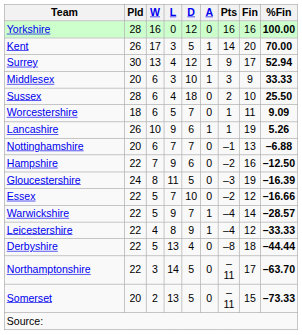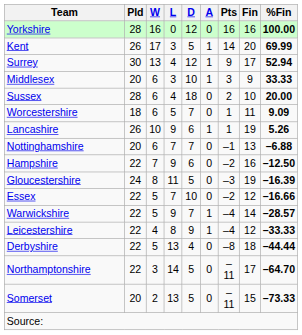 <table class="wikitable" style="text-align:center;">
 <tr>
 <th width=175>Team</th>
 <th width=20 abbr="Played">Pld</th>
 <th width=20 abbr="Won"><a href='#'>W</a></th>
 <th width=20 abbr="Lost"><a href='#'>L</a></th>
 <th width=20 abbr="Drawn"><a href='#'>D</a></th>
 <th width=20 abbr="Abandoned"><a href='#'>A</a></th>
 <th width=20 abbr="Points">Pts</th>
 <th width=20 abbr="Finished matches">Fin</th>
 <th width=40 abbr="Percentage of finished matches">%Fin</th>
 </tr>
 <tr style="background:#ccffcc;">
 <td style="text-align:left;"><a href='#'>Yorkshire</a></td>
 <td>28</td>
 <td>16</td>
 <td>0</td>
 <td>12</td>
 <td>0</td>
 <td>16</td>
 <td>16</td>
 <td><strong>100.00</strong></td>
 </tr>
 <tr>
 <td style="text-align:left;"><a href='#'>Kent</a></td>
 <td>26</td>
 <td>17</td>
 <td>3</td>
 <td>5</td>
 <td>1</td>
 <td>14</td>
 <td>20</td>
-<td><strong>70.00</strong></td>
+<td><strong>69.99</strong></td>
 </tr>
 <tr>
 <td style="text-align:left;"><a href='#'>Surrey</a></td>
 <td>30</td>
 <td>13</td>
 <td>4</td>
 <td>12</td>
 <td>1</td>
 <td>9</td>
 <td>17</td>
 <td><strong>52.94</strong></td>
 </tr>
 <tr>
 <td style="text-align:left;"><a href='#'>Middlesex</a></td>
 <td>20</td>
 <td>6</td>
 <td>3</td>
 <td>10</td>
 <td>1</td>
 <td>3</td>
 <td>9</td>
 <td><strong>33.33</strong></td>
 </tr>
 <tr>
 <td style="text-align:left;"><a href='#'>Sussex</a></td>
 <td>28</td>
 <td>6</td>
 <td>4</td>
 <td>18</td>
 <td>0</td>
 <td>2</td>
 <td>10</td>
-<td><strong>25.50</strong></td>
+<td><strong>20.00</strong></td>
 </tr>
 <tr>
 <td style="text-align:left;"><a href='#'>Worcestershire</a></td>
 <td>18</td>
 <td>6</td>
 <td>5</td>
 <td>7</td>
 <td>0</td>
 <td>1</td>
 <td>11</td>
 <td><strong>9.09</strong></td>
 </tr>
 <tr>
 <td style="text-align:left;"><a href='#'>Lancashire</a></td>
 <td>26</td>
 <td>10</td>
 <td>9</td>
 <td>6</td>
 <td>1</td>
 <td>1</td>
 <td>19</td>
 <td><strong>5.26</strong></td>
 </tr>
 <tr>
 <td style="text-align:left;"><a href='#'>Nottinghamshire</a></td>
 <td>20</td>
 <td>6</td>
 <td>7</td>
 <td>7</td>
 <td>0</td>
 <td>–1</td>
 <td>13</td>
 <td><strong>–6.88</strong></td>
 </tr>
 <tr>
 <td style="text-align:left;"><a href='#'>Hampshire</a></td>
 <td>22</td>
 <td>7</td>
 <td>9</td>
 <td>6</td>
 <td>0</td>
 <td>–2</td>
 <td>16</td>
 <td><strong>–12.50</strong></td>
 </tr>
 <tr>
 <td style="text-align:left;"><a href='#'>Gloucestershire</a></td>
 <td>24</td>
 <td>8</td>
 <td>11</td>
 <td>5</td>
 <td>0</td>
 <td>–3</td>
 <td>19</td>
 <td><strong>–16.39</strong></td>
 </tr>
 <tr>
 <td style="text-align:left;"><a href='#'>Essex</a></td>
 <td>22</td>
 <td>5</td>
 <td>7</td>
 <td>10</td>
 <td>0</td>
 <td>–2</td>
 <td>12</td>
 <td><strong>–16.66</strong></td>
 </tr>
 <tr>
 <td style="text-align:left;"><a href='#'>Warwickshire</a></td>
 <td>22</td>
 <td>5</td>
 <td>9</td>
 <td>7</td>
 <td>1</td>
 <td>–4</td>
 <td>14</td>
 <td><strong>–28.57</strong></td>
 </tr>
 <tr>
 <td style="text-align:left;"><a href='#'>Leicestershire</a></td>
 <td>22</td>
 <td>4</td>
 <td>8</td>
 <td>9</td>
 <td>1</td>
 <td>–4</td>
 <td>12</td>
 <td><strong>–33.33</strong></td>
 </tr>
 <tr>
 <td style="text-align:left;"><a href='#'>Derbyshire</a></td>
 <td>22</td>
 <td>5</td>
 <td>13</td>
 <td>4</td>
 <td>0</td>
 <td>–8</td>
 <td>18</td>
 <td><strong>–44.44</strong></td>
 </tr>
 <tr>
 <td style="text-align:left;"><a href='#'>Northamptonshire</a></td>
 <td>22</td>
 <td>3</td>
 <td>14</td>
 <td>5</td>
 <td>0</td>
 <td>–11</td>
 <td>17</td>
-<td><strong>–63.70</strong></td>
+<td><strong>–64.70</strong></td>
 </tr>
 <tr>
 <td style="text-align:left;"><a href='#'>Somerset</a></td>
 <td>20</td>
 <td>2</td>
 <td>13</td>
 <td>5</td>
 <td>0</td>
 <td>–11</td>
 <td>15</td>
 <td><strong>–73.33</strong></td>
 </tr>
 <tr>
 <td colspan=10 align="left">Source:</td>
 </tr>
 </table>
